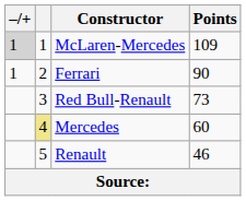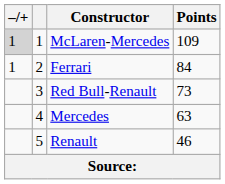 <table class="wikitable" style="font-size: 85%;">
 <tr>
 <th scope="col">–/+</th>
 <th scope="col"></th>
 <th scope="col">Constructor</th>
 <th scope="col">Points</th>
 </tr>
 <tr>
 <td style="background: lightgrey;"> 1</td>
 <td align="center">1</td>
 <td> <a href='#'>McLaren</a>-<a href='#'>Mercedes</a></td>
 <td>109</td>
 </tr>
 <tr>
 <td> 1</td>
 <td align="center">2</td>
 <td> <a href='#'>Ferrari</a></td>
-<td>90</td>
+<td>84</td>
 </tr>
 <tr>
 <td></td>
 <td align="center">3</td>
 <td> <a href='#'>Red Bull</a>-<a href='#'>Renault</a></td>
 <td>73</td>
 </tr>
 <tr>
 <td></td>
-<td align="center" style="background: khaki;">4</td>
+<td align="center">4</td>
 <td> <a href='#'>Mercedes</a></td>
-<td>60</td>
+<td>63</td>
 </tr>
 <tr>
 <td></td>
 <td align="center">5</td>
 <td> <a href='#'>Renault</a></td>
 <td>46</td>
 </tr>
 <tr>
 <th colspan=4>Source:</th>
 </tr>
 </table>
